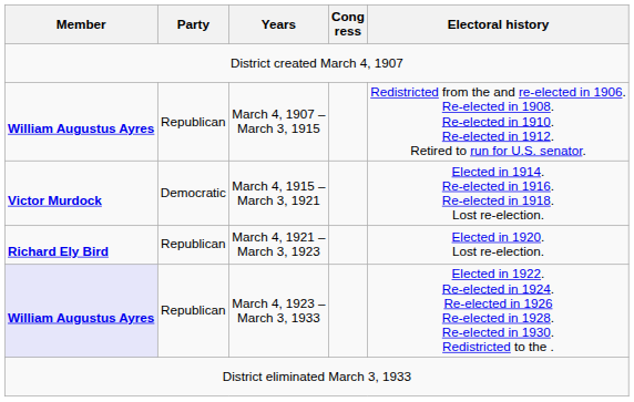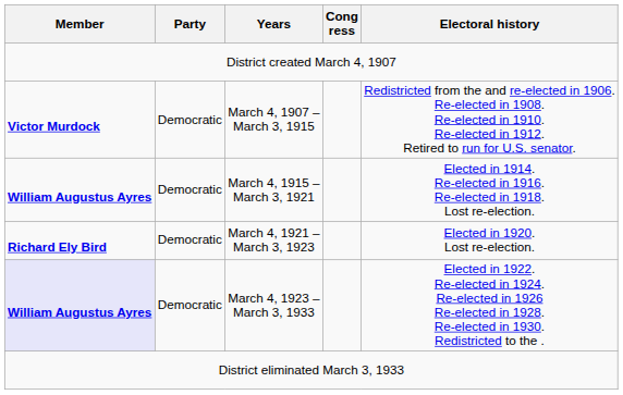 <table class="wikitable" style="text-align:center;">
 <tr style="height:3em">
 <th>Member</th>
 <th>Party</th>
 <th>Years</th>
 <th>Cong<br>ress</th>
 <th>Electoral history</th>
 </tr>
 <tr style="height:3em">
 <td colspan=5>District created March 4, 1907</td>
 </tr>
 <tr style="height:3em">
-<td align=left><br><strong><a href='#'>William Augustus Ayres</a></strong><br></td>
-<td>Republican</td>
+<td align=left><br><strong><a href='#'>Victor Murdock</a></strong><br></td>
+<td>Democratic</td>
 <td nowrap>March 4, 1907 –<br>March 3, 1915</td>
 <td></td>
 <td><a href='#'>Redistricted</a> from the  and <a href='#'>re-elected in 1906</a>.<br><a href='#'>Re-elected in 1908</a>.<br><a href='#'>Re-elected in 1910</a>.<br><a href='#'>Re-elected in 1912</a>.<br>Retired to <a href='#'>run for U.S. senator</a>.</td>
 </tr>
 <tr style="height:3em">
-<td align=left><br><strong><a href='#'>Victor Murdock</a></strong><br></td>
+<td align=left><br><strong><a href='#'>William Augustus Ayres</a></strong><br></td>
 <td>Democratic</td>
 <td nowrap>March 4, 1915 –<br>March 3, 1921</td>
 <td></td>
 <td><a href='#'>Elected in 1914</a>.<br><a href='#'>Re-elected in 1916</a>.<br><a href='#'>Re-elected in 1918</a>.<br>Lost re-election.</td>
 </tr>
 <tr style="height:3em">
 <td align=left><br><strong><a href='#'>Richard Ely Bird</a></strong><br></td>
-<td>Republican</td>
+<td>Democratic</td>
 <td nowrap>March 4, 1921 –<br>March 3, 1923</td>
 <td></td>
 <td><a href='#'>Elected in 1920</a>.<br>Lost re-election.</td>
 </tr>
 <tr style="height:3em">
 <td align=left style="background: lavender;"><br><strong><a href='#'>William Augustus Ayres</a></strong><br></td>
-<td>Republican</td>
+<td>Democratic</td>
 <td nowrap>March 4, 1923 –<br>March 3, 1933</td>
 <td></td>
 <td><a href='#'>Elected in 1922</a>.<br><a href='#'>Re-elected in 1924</a>.<br><a href='#'>Re-elected in 1926</a><br><a href='#'>Re-elected in 1928</a>.<br><a href='#'>Re-elected in 1930</a>.<br><a href='#'>Redistricted</a> to the .</td>
 </tr>
 <tr style="height:3em">
 <td colspan=5>District eliminated March 3, 1933</td>
 </tr>
 </table>
